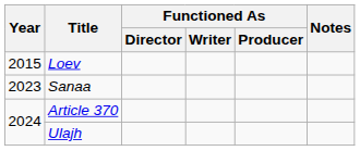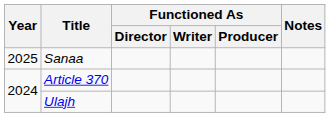 <table class="wikitable">
 <tr>
 <th rowspan="2">Year</th>
 <th rowspan="2">Title</th>
 <th colspan="3">Functioned As</th>
 <th rowspan="2">Notes</th>
 </tr>
 <tr>
 <th>Director</th>
 <th>Writer</th>
 <th>Producer</th>
 </tr>
 <tr>
-<td>2015</td>
-<td><em><a href='#'>Loev</a></em></td>
-<td></td>
-<td></td>
-<td></td>
-<td></td>
-</tr>
-<tr>
-<td>2023</td>
+<td>2025</td>
 <td><em>Sanaa</em></td>
 <td></td>
 <td></td>
 <td></td>
 <td></td>
 </tr>
 <tr>
 <td rowspan=2>2024</td>
 <td><a href='#'><em>Article 370</em></a></td>
 <td></td>
 <td></td>
 <td></td>
 <td> </td>
 </tr>
 <tr>
 <td><em><a href='#'>Ulajh</a></em></td>
 <td></td>
 <td></td>
 <td></td>
 <td></td>
 </tr>
 </table>
